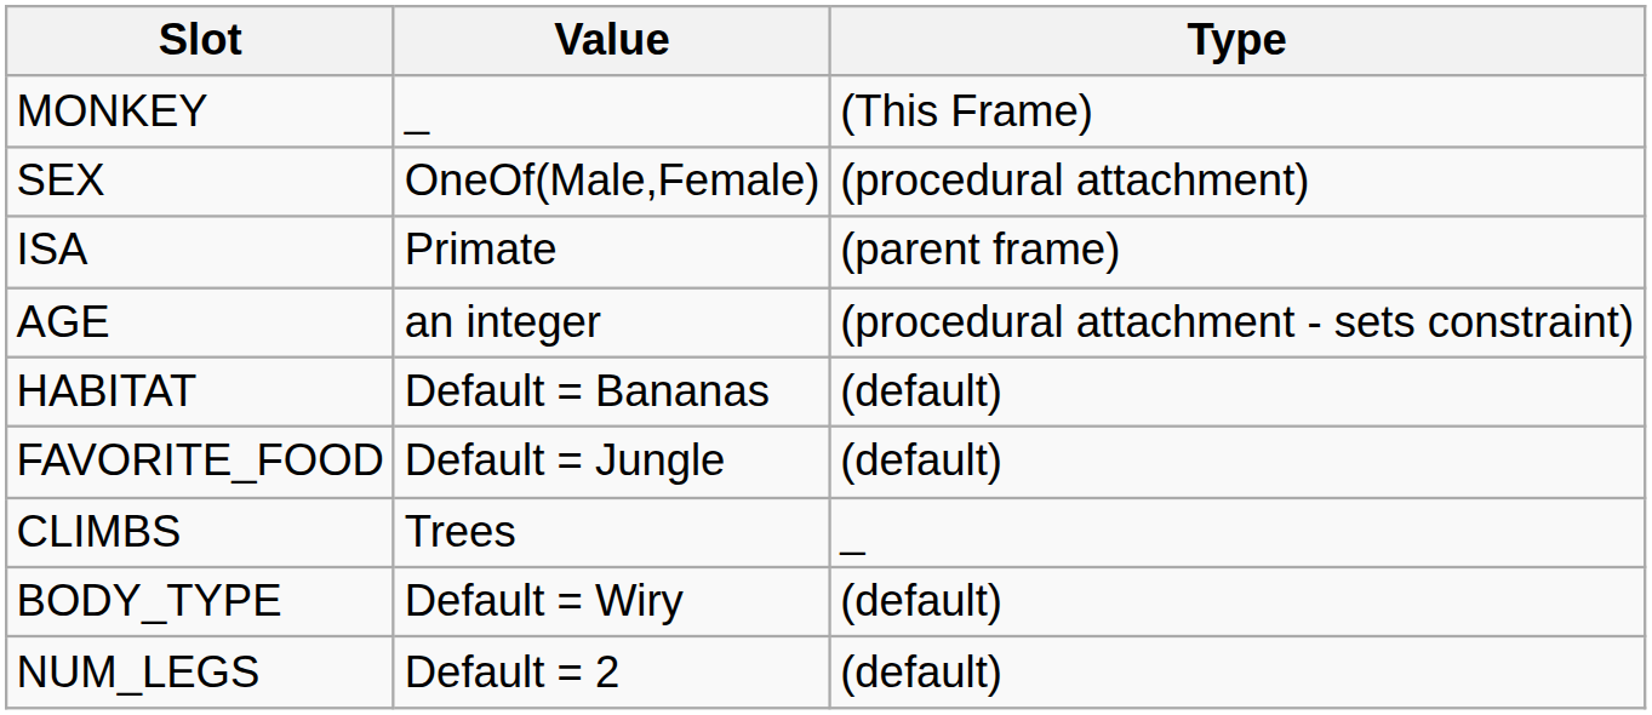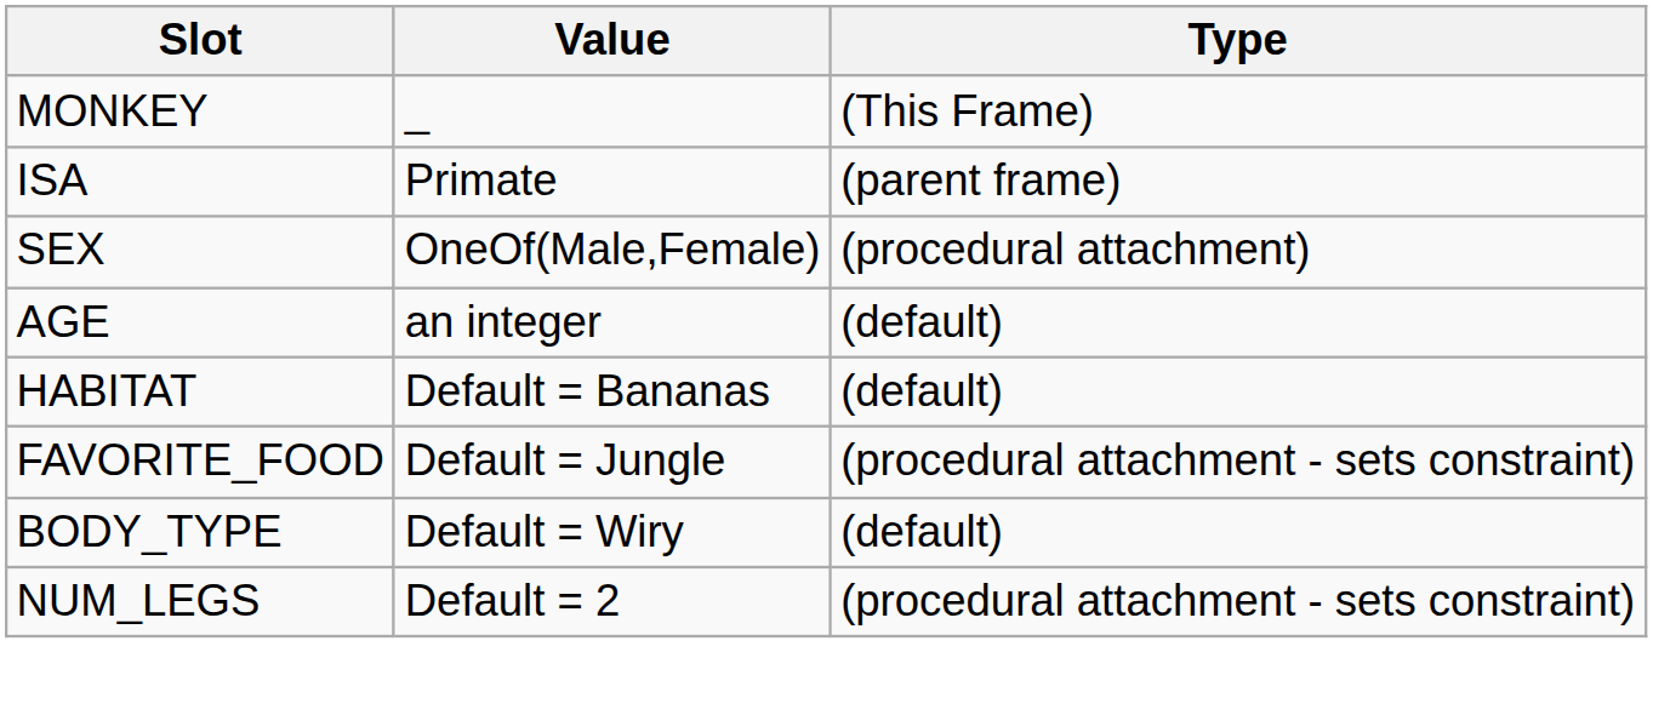 <table class="wikitable">
 <tr>
 <th>Slot</th>
 <th>Value</th>
 <th>Type</th>
 </tr>
 <tr>
 <td>MONKEY</td>
 <td>_</td>
 <td>(This Frame)</td>
 </tr>
 <tr>
+<td>ISA</td>
+<td>Primate</td>
+<td>(parent frame)</td>
+</tr>
+<tr>
 <td>SEX</td>
 <td>OneOf(Male,Female)</td>
 <td>(procedural attachment)</td>
 </tr>
 <tr>
-<td>ISA</td>
-<td>Primate</td>
-<td>(parent frame)</td>
-</tr>
-<tr>
 <td>AGE</td>
 <td>an integer</td>
-<td>(procedural attachment - sets constraint)</td>
+<td>(default)</td>
 </tr>
 <tr>
 <td>HABITAT</td>
 <td>Default = Bananas</td>
 <td>(default)</td>
 </tr>
 <tr>
 <td>FAVORITE_FOOD</td>
 <td>Default = Jungle</td>
-<td>(default)</td>
-</tr>
-<tr>
-<td>CLIMBS</td>
-<td>Trees</td>
-<td>_</td>
+<td>(procedural attachment - sets constraint)</td>
 </tr>
 <tr>
 <td>BODY_TYPE</td>
 <td>Default = Wiry</td>
 <td>(default)</td>
 </tr>
 <tr>
 <td>NUM_LEGS</td>
 <td>Default = 2</td>
-<td>(default)</td>
+<td>(procedural attachment - sets constraint)</td>
 </tr>
 </table>
